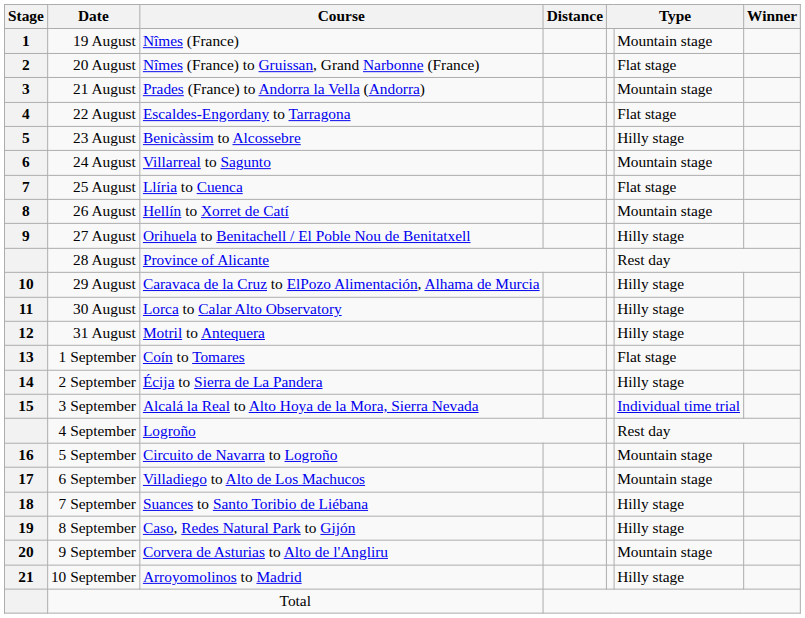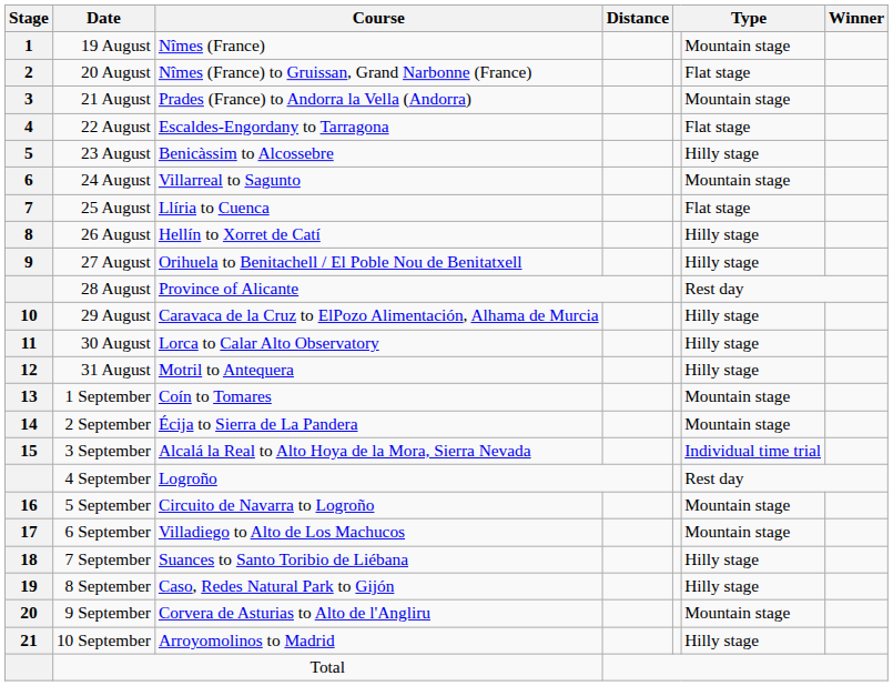 <table class="wikitable">
 <tr>
 <th scope="col">Stage</th>
 <th scope="col">Date</th>
 <th scope="col">Course</th>
 <th scope="col">Distance</th>
 <th scope="col" colspan="2">Type</th>
 <th scope="col">Winner</th>
 </tr>
 <tr>
 <th scope="row">1</th>
 <td style="text-align:right">19 August</td>
 <td><a href='#'>Nîmes</a> (France)</td>
 <td style="text-align:center;"></td>
 <td></td>
 <td>Mountain stage</td>
 <td> </td>
 </tr>
 <tr>
 <th scope="row">2</th>
 <td style="text-align:right">20 August</td>
 <td><a href='#'>Nîmes</a> (France) to <a href='#'>Gruissan</a>, Grand <a href='#'>Narbonne</a> (France)</td>
 <td style="text-align:center;"></td>
 <td></td>
 <td>Flat stage</td>
 <td></td>
 </tr>
 <tr>
 <th scope="row">3</th>
 <td style="text-align:right">21 August</td>
 <td><a href='#'>Prades</a> (France) to <a href='#'>Andorra la Vella</a> (<a href='#'>Andorra</a>)</td>
 <td style="text-align:center;"></td>
 <td></td>
 <td>Mountain stage</td>
 <td></td>
 </tr>
 <tr>
 <th scope="row">4</th>
 <td style="text-align:right">22 August</td>
 <td><a href='#'>Escaldes-Engordany</a> to <a href='#'>Tarragona</a></td>
 <td style="text-align:center;"></td>
 <td></td>
 <td>Flat stage</td>
 <td></td>
 </tr>
 <tr>
 <th scope="row">5</th>
 <td style="text-align:right">23 August</td>
 <td><a href='#'>Benicàssim</a> to <a href='#'>Alcossebre</a></td>
 <td style="text-align:center;"></td>
 <td></td>
 <td>Hilly stage</td>
 <td></td>
 </tr>
 <tr>
 <th scope="row">6</th>
 <td style="text-align:right">24 August</td>
 <td><a href='#'>Villarreal</a> to <a href='#'>Sagunto</a></td>
 <td style="text-align:center;"></td>
 <td></td>
 <td>Mountain stage</td>
 <td></td>
 </tr>
 <tr>
 <th scope="row">7</th>
 <td style="text-align:right">25 August</td>
 <td><a href='#'>Llíria</a> to <a href='#'>Cuenca</a></td>
 <td style="text-align:center;"></td>
 <td></td>
 <td>Flat stage</td>
 <td></td>
 </tr>
 <tr>
 <th scope="row">8</th>
 <td style="text-align:right">26 August</td>
 <td><a href='#'>Hellín</a> to <a href='#'>Xorret de Catí</a></td>
 <td style="text-align:center;"></td>
 <td></td>
-<td>Mountain stage</td>
+<td>Hilly stage</td>
 <td></td>
 </tr>
 <tr>
 <th scope="row">9</th>
 <td style="text-align:right">27 August</td>
 <td><a href='#'>Orihuela</a> to <a href='#'>Benitachell / El Poble Nou de Benitatxell</a></td>
 <td style="text-align:center;"></td>
 <td></td>
 <td>Hilly stage</td>
 <td></td>
 </tr>
 <tr>
 <th></th>
 <td style="text-align:right">28 August</td>
 <td colspan="2" style="text-align:left;"><a href='#'>Province of Alicante</a></td>
 <td></td>
 <td colspan="2">Rest day</td>
 </tr>
 <tr>
 <th scope="row">10</th>
 <td style="text-align:right">29 August</td>
 <td><a href='#'>Caravaca de la Cruz</a> to <a href='#'>ElPozo Alimentación</a>, <a href='#'>Alhama de Murcia</a></td>
 <td style="text-align:center;"></td>
 <td></td>
 <td>Hilly stage</td>
 <td></td>
 </tr>
 <tr>
 <th scope="row">11</th>
 <td style="text-align:right">30 August</td>
 <td><a href='#'>Lorca</a> to <a href='#'>Calar Alto Observatory</a></td>
 <td style="text-align:center;"></td>
 <td></td>
 <td>Hilly stage</td>
 <td></td>
 </tr>
 <tr>
 <th scope="row">12</th>
 <td style="text-align:right">31 August</td>
 <td><a href='#'>Motril</a> to <a href='#'>Antequera</a></td>
 <td style="text-align:center;"></td>
 <td></td>
 <td>Hilly stage</td>
 <td></td>
 </tr>
 <tr>
 <th scope="row">13</th>
 <td style="text-align:right">1 September</td>
 <td><a href='#'>Coín</a> to <a href='#'>Tomares</a></td>
 <td style="text-align:center;"></td>
 <td></td>
-<td>Flat stage</td>
+<td>Mountain stage</td>
 <td></td>
 </tr>
 <tr>
 <th scope="row">14</th>
 <td style="text-align:right">2 September</td>
 <td><a href='#'>Écija</a> to <a href='#'>Sierra de La Pandera</a></td>
 <td style="text-align:center;"></td>
 <td></td>
-<td>Hilly stage</td>
+<td>Mountain stage</td>
 <td></td>
 </tr>
 <tr>
 <th scope="row">15</th>
 <td style="text-align:right">3 September</td>
 <td><a href='#'>Alcalá la Real</a> to <a href='#'>Alto Hoya de la Mora, Sierra Nevada</a></td>
 <td style="text-align:center;"></td>
 <td></td>
 <td><a href='#'>Individual time trial</a></td>
 <td></td>
 </tr>
 <tr>
 <th></th>
 <td style="text-align:right">4 September</td>
 <td colspan="2" style="text-align:left;"><a href='#'>Logroño</a></td>
 <td></td>
 <td colspan="2">Rest day</td>
 </tr>
 <tr>
 <th scope="row">16</th>
 <td style="text-align:right">5 September</td>
 <td><a href='#'>Circuito de Navarra</a> to <a href='#'>Logroño</a></td>
 <td style="text-align:center;"></td>
 <td></td>
 <td>Mountain stage</td>
 <td></td>
 </tr>
 <tr>
 <th scope="row">17</th>
 <td style="text-align:right">6 September</td>
 <td><a href='#'>Villadiego</a> to <a href='#'>Alto de Los Machucos</a></td>
 <td style="text-align:center;"></td>
 <td></td>
 <td>Mountain stage</td>
 <td><s></s></td>
 </tr>
 <tr>
 <th scope="row">18</th>
 <td style="text-align:right">7 September</td>
 <td><a href='#'>Suances</a> to <a href='#'>Santo Toribio de Liébana</a></td>
 <td style="text-align:center;"></td>
 <td></td>
 <td>Hilly stage</td>
 <td></td>
 </tr>
 <tr>
 <th scope="row">19</th>
 <td style="text-align:right">8 September</td>
 <td><a href='#'>Caso</a>, <a href='#'>Redes Natural Park</a> to <a href='#'>Gijón</a></td>
 <td style="text-align:center;"></td>
 <td></td>
 <td>Hilly stage</td>
 <td></td>
 </tr>
 <tr>
 <th scope="row">20</th>
 <td style="text-align:right">9 September</td>
 <td><a href='#'>Corvera de Asturias</a> to <a href='#'>Alto de l'Angliru</a></td>
 <td style="text-align:center;"></td>
 <td></td>
 <td>Mountain stage</td>
 <td></td>
 </tr>
 <tr>
 <th scope="row">21</th>
 <td style="text-align:right">10 September</td>
 <td><a href='#'>Arroyomolinos</a> to <a href='#'>Madrid</a></td>
 <td style="text-align:center;"></td>
 <td></td>
 <td>Hilly stage</td>
 <td></td>
 </tr>
 <tr>
 <th scope="row"></th>
 <td colspan="2" style="text-align:center">Total</td>
 <td colspan="5" style="text-align:center"></td>
 </tr>
 </table>
